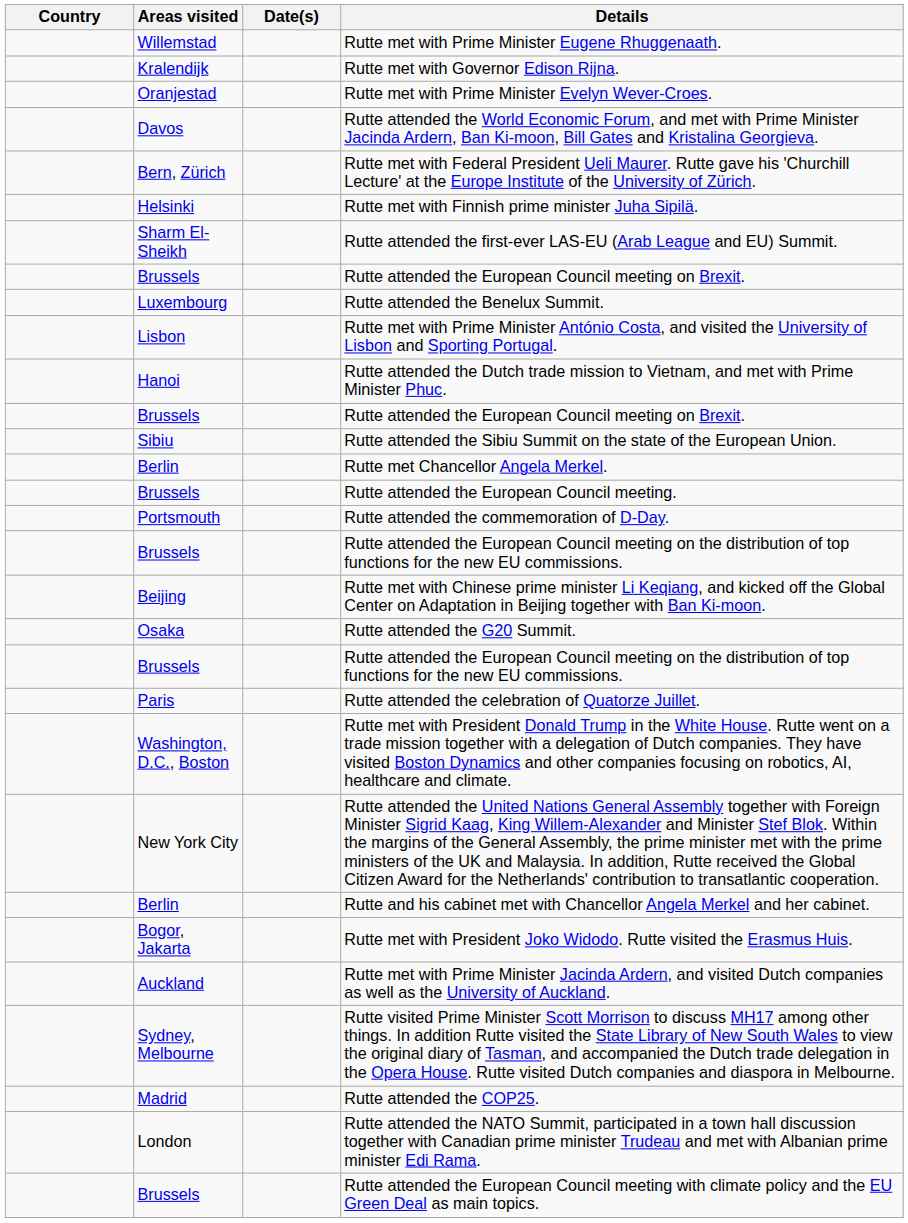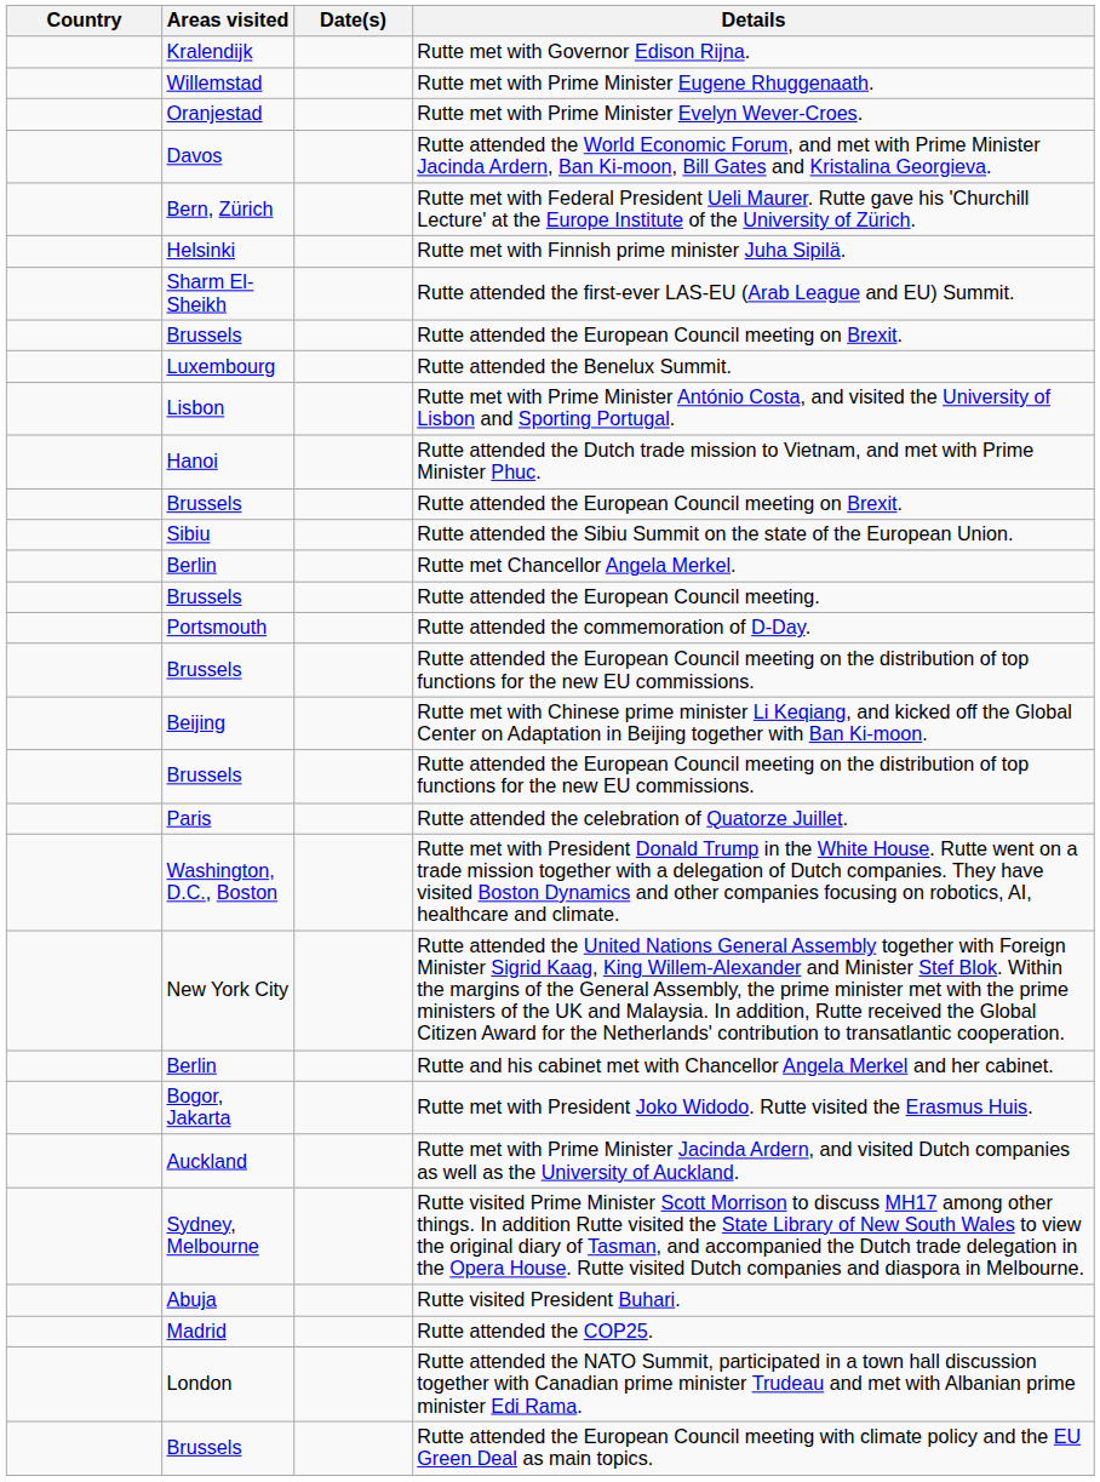 <table class="wikitable sortable outercollapse" style="margin: 1em auto 1em auto">
 <tr>
 <th width=120>Country</th>
 <th width=100>Areas visited</th>
 <th width=90>Date(s)</th>
 <th width=550 class=unsortable>Details</th>
 </tr>
 <tr>
 <td></td>
+<td><a href='#'>Kralendijk</a></td>
+<td></td>
+<td>Rutte met with Governor <a href='#'>Edison Rijna</a>.</td>
+</tr>
+<tr>
+<td></td>
 <td><a href='#'>Willemstad</a></td>
 <td></td>
 <td>Rutte met with Prime Minister <a href='#'>Eugene Rhuggenaath</a>.</td>
-</tr>
-<tr>
-<td></td>
-<td><a href='#'>Kralendijk</a></td>
-<td></td>
-<td>Rutte met with Governor <a href='#'>Edison Rijna</a>.</td>
 </tr>
 <tr>
 <td></td>
 <td><a href='#'>Oranjestad</a></td>
 <td></td>
 <td>Rutte met with Prime Minister <a href='#'>Evelyn Wever-Croes</a>.</td>
 </tr>
 <tr>
 <td></td>
 <td><a href='#'>Davos</a></td>
 <td></td>
 <td>Rutte attended the <a href='#'>World Economic Forum</a>, and met with Prime Minister <a href='#'>Jacinda Ardern</a>, <a href='#'>Ban Ki-moon</a>, <a href='#'>Bill Gates</a> and <a href='#'>Kristalina Georgieva</a>.</td>
 </tr>
 <tr>
 <td></td>
 <td><a href='#'>Bern</a>, <a href='#'>Zürich</a></td>
 <td></td>
 <td>Rutte met with Federal President <a href='#'>Ueli Maurer</a>. Rutte gave his 'Churchill Lecture' at the <a href='#'>Europe Institute</a> of the <a href='#'>University of Zürich</a>.</td>
 </tr>
 <tr>
 <td></td>
 <td><a href='#'>Helsinki</a></td>
 <td></td>
 <td>Rutte met with Finnish prime minister <a href='#'>Juha Sipilä</a>.</td>
 </tr>
 <tr>
 <td></td>
 <td><a href='#'>Sharm El-Sheikh</a></td>
 <td></td>
 <td>Rutte attended the first-ever LAS-EU (<a href='#'>Arab League</a> and EU) Summit.</td>
 </tr>
 <tr>
 <td></td>
 <td><a href='#'>Brussels</a></td>
 <td></td>
 <td>Rutte attended the European Council meeting on <a href='#'>Brexit</a>.</td>
 </tr>
 <tr>
 <td></td>
 <td><a href='#'>Luxembourg</a></td>
 <td></td>
 <td>Rutte attended the Benelux Summit.</td>
 </tr>
 <tr>
 <td></td>
 <td><a href='#'>Lisbon</a></td>
 <td></td>
 <td>Rutte met with Prime Minister <a href='#'>António Costa</a>, and visited the <a href='#'>University of Lisbon</a> and <a href='#'>Sporting Portugal</a>.</td>
 </tr>
 <tr>
 <td></td>
 <td><a href='#'>Hanoi</a></td>
 <td></td>
 <td>Rutte attended the Dutch trade mission to Vietnam, and met with Prime Minister <a href='#'>Phuc</a>.</td>
 </tr>
 <tr>
 <td></td>
 <td><a href='#'>Brussels</a></td>
 <td></td>
 <td>Rutte attended the European Council meeting on <a href='#'>Brexit</a>.</td>
 </tr>
 <tr>
 <td></td>
 <td><a href='#'>Sibiu</a></td>
 <td></td>
 <td>Rutte attended the Sibiu Summit on the state of the European Union.</td>
 </tr>
 <tr>
 <td></td>
 <td><a href='#'>Berlin</a></td>
 <td></td>
 <td>Rutte met Chancellor <a href='#'>Angela Merkel</a>.</td>
 </tr>
 <tr>
 <td></td>
 <td><a href='#'>Brussels</a></td>
 <td></td>
 <td>Rutte attended the European Council meeting.</td>
 </tr>
 <tr>
 <td></td>
 <td><a href='#'>Portsmouth</a></td>
 <td></td>
 <td>Rutte attended the commemoration of <a href='#'>D-Day</a>.</td>
 </tr>
 <tr>
 <td></td>
 <td><a href='#'>Brussels</a></td>
 <td></td>
 <td>Rutte attended the European Council meeting on the distribution of top functions for the new EU commissions.</td>
 </tr>
 <tr>
 <td></td>
 <td><a href='#'>Beijing</a></td>
 <td></td>
 <td>Rutte met with Chinese prime minister <a href='#'>Li Keqiang</a>, and kicked off the Global Center on Adaptation in Beijing together with <a href='#'>Ban Ki-moon</a>.</td>
 </tr>
 <tr>
 <td></td>
-<td><a href='#'>Osaka</a></td>
-<td></td>
-<td>Rutte attended the <a href='#'>G20</a> Summit.</td>
-</tr>
-<tr>
-<td></td>
 <td><a href='#'>Brussels</a></td>
 <td></td>
 <td>Rutte attended the European Council meeting on the distribution of top functions for the new EU commissions.</td>
 </tr>
 <tr>
 <td></td>
 <td><a href='#'>Paris</a></td>
 <td></td>
 <td>Rutte attended the celebration of <a href='#'>Quatorze Juillet</a>.</td>
 </tr>
 <tr>
 <td></td>
 <td><a href='#'>Washington, D.C.</a>, <a href='#'>Boston</a></td>
 <td></td>
 <td>Rutte met with President <a href='#'>Donald Trump</a> in the <a href='#'>White House</a>. Rutte went on a trade mission together with a delegation of Dutch companies. They have visited <a href='#'>Boston Dynamics</a> and other companies focusing on robotics, AI, healthcare and climate.</td>
 </tr>
 <tr>
 <td></td>
 <td>New York City</td>
 <td></td>
 <td>Rutte attended the <a href='#'>United Nations General Assembly</a> together with Foreign Minister <a href='#'>Sigrid Kaag</a>, <a href='#'>King Willem-Alexander</a> and Minister <a href='#'>Stef Blok</a>. Within the margins of the General Assembly, the prime minister met with the prime ministers of the UK and Malaysia. In addition, Rutte received the Global Citizen Award for the Netherlands' contribution to transatlantic cooperation.</td>
 </tr>
 <tr>
 <td></td>
 <td><a href='#'>Berlin</a></td>
 <td></td>
 <td>Rutte and his cabinet met with Chancellor <a href='#'>Angela Merkel</a> and her cabinet.</td>
 </tr>
 <tr>
 <td></td>
 <td><a href='#'>Bogor</a>, <a href='#'>Jakarta</a></td>
 <td></td>
 <td>Rutte met with President <a href='#'>Joko Widodo</a>. Rutte visited the <a href='#'>Erasmus Huis</a>.</td>
 </tr>
 <tr>
 <td></td>
 <td><a href='#'>Auckland</a></td>
 <td></td>
 <td>Rutte met with Prime Minister <a href='#'>Jacinda Ardern</a>, and visited Dutch companies as well as the <a href='#'>University of Auckland</a>.</td>
 </tr>
 <tr>
 <td></td>
 <td><a href='#'>Sydney</a>, <a href='#'>Melbourne</a></td>
 <td></td>
 <td>Rutte visited Prime Minister <a href='#'>Scott Morrison</a> to discuss <a href='#'>MH17</a> among other things. In addition Rutte visited the <a href='#'>State Library of New South Wales</a> to view the original diary of <a href='#'>Tasman</a>, and accompanied the Dutch trade delegation in the <a href='#'>Opera House</a>. Rutte visited Dutch companies and diaspora in Melbourne.</td>
 </tr>
 <tr>
 <td></td>
+<td><a href='#'>Abuja</a></td>
+<td></td>
+<td>Rutte visited President <a href='#'>Buhari</a>.</td>
+</tr>
+<tr>
+<td></td>
 <td><a href='#'>Madrid</a></td>
 <td></td>
 <td>Rutte attended the <a href='#'>COP25</a>.</td>
 </tr>
 <tr>
 <td></td>
 <td>London</td>
 <td></td>
 <td>Rutte attended the NATO Summit, participated in a town hall discussion together with Canadian prime minister <a href='#'>Trudeau</a> and met with Albanian prime minister <a href='#'>Edi Rama</a>.</td>
 </tr>
 <tr>
 <td></td>
 <td><a href='#'>Brussels</a></td>
 <td></td>
 <td>Rutte attended the European Council meeting with climate policy and the <a href='#'>EU Green Deal</a> as main topics.</td>
 </tr>
 </table>
